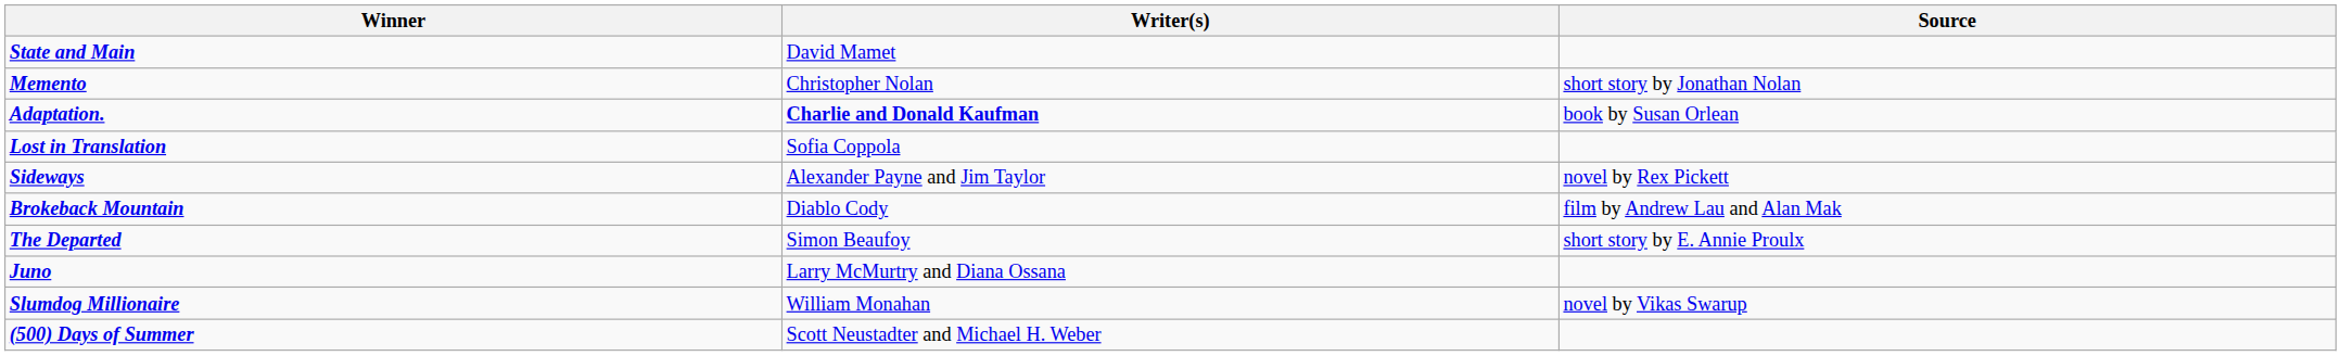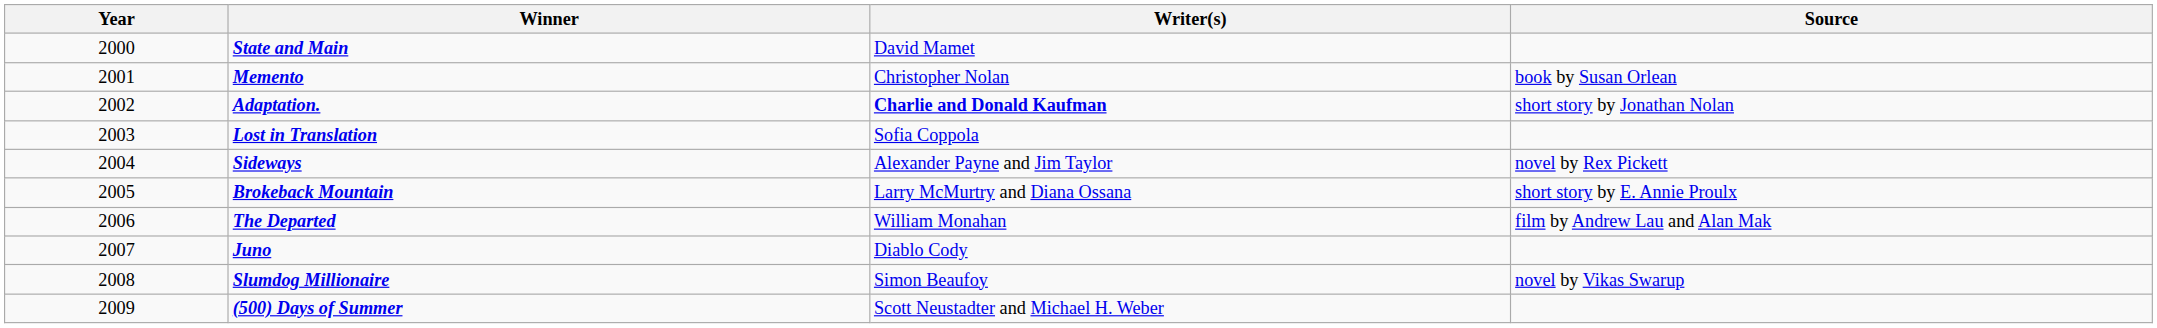 <table class="wikitable" width="95%" cellpadding="5">
 <tr>
+<th width="100"><strong>Year</strong></th>
 <th width="300"><strong>Winner</strong></th>
 <th width="300"><strong>Writer(s)</strong></th>
 <th width="300"><strong>Source</strong></th>
 </tr>
 <tr>
+<td style="text-align:center;">2000</td>
 <td><strong><em><a href='#'>State and Main</a></em></strong></td>
 <td><a href='#'>David Mamet</a></td>
 <td></td>
 </tr>
 <tr>
+<td style="text-align:center;">2001</td>
 <td><strong><em><a href='#'>Memento</a></em></strong></td>
 <td><a href='#'>Christopher Nolan</a></td>
+<td><a href='#'>book</a> by <a href='#'>Susan Orlean</a></td>
+</tr>
+<tr>
+<td style="text-align:center;">2002</td>
+<td><strong><em><a href='#'>Adaptation.</a></em></strong></td>
+<td><strong><a href='#'>Charlie and Donald Kaufman</a></strong></td>
 <td><a href='#'>short story</a> by <a href='#'>Jonathan Nolan</a></td>
 </tr>
 <tr>
-<td><strong><em><a href='#'>Adaptation.</a></em></strong></td>
-<td><strong><a href='#'>Charlie and Donald Kaufman</a></strong></td>
-<td><a href='#'>book</a> by <a href='#'>Susan Orlean</a></td>
-</tr>
-<tr>
+<td style="text-align:center;">2003</td>
 <td><strong><em><a href='#'>Lost in Translation</a></em></strong></td>
 <td><a href='#'>Sofia Coppola</a></td>
 <td></td>
 </tr>
 <tr>
+<td style="text-align:center;">2004</td>
 <td><strong><em><a href='#'>Sideways</a></em></strong></td>
 <td><a href='#'>Alexander Payne</a> and <a href='#'>Jim Taylor</a></td>
 <td><a href='#'>novel</a> by <a href='#'>Rex Pickett</a></td>
 </tr>
 <tr>
+<td style="text-align:center;">2005</td>
 <td><strong><em><a href='#'>Brokeback Mountain</a></em></strong></td>
-<td><a href='#'>Diablo Cody</a></td>
+<td><a href='#'>Larry McMurtry</a> and <a href='#'>Diana Ossana</a></td>
+<td><a href='#'>short story</a> by <a href='#'>E. Annie Proulx</a></td>
+</tr>
+<tr>
+<td style="text-align:center;">2006</td>
+<td><strong><em><a href='#'>The Departed</a></em></strong></td>
+<td><a href='#'>William Monahan</a></td>
 <td><a href='#'>film</a> by <a href='#'>Andrew Lau</a> and <a href='#'>Alan Mak</a></td>
 </tr>
 <tr>
-<td><strong><em><a href='#'>The Departed</a></em></strong></td>
-<td><a href='#'>Simon Beaufoy</a></td>
-<td><a href='#'>short story</a> by <a href='#'>E. Annie Proulx</a></td>
-</tr>
-<tr>
+<td style="text-align:center;">2007</td>
 <td><strong><em><a href='#'>Juno</a></em></strong></td>
-<td><a href='#'>Larry McMurtry</a> and <a href='#'>Diana Ossana</a></td>
+<td><a href='#'>Diablo Cody</a></td>
 <td></td>
 </tr>
 <tr>
+<td style="text-align:center;">2008</td>
 <td><strong><em><a href='#'>Slumdog Millionaire</a></em></strong></td>
-<td><a href='#'>William Monahan</a></td>
+<td><a href='#'>Simon Beaufoy</a></td>
 <td><a href='#'>novel</a> by <a href='#'>Vikas Swarup</a></td>
 </tr>
 <tr>
+<td style="text-align:center;">2009</td>
 <td><strong><em><a href='#'>(500) Days of Summer</a></em></strong></td>
 <td><a href='#'>Scott Neustadter</a> and <a href='#'>Michael H. Weber</a></td>
 <td></td>
 </tr>
 </table>
